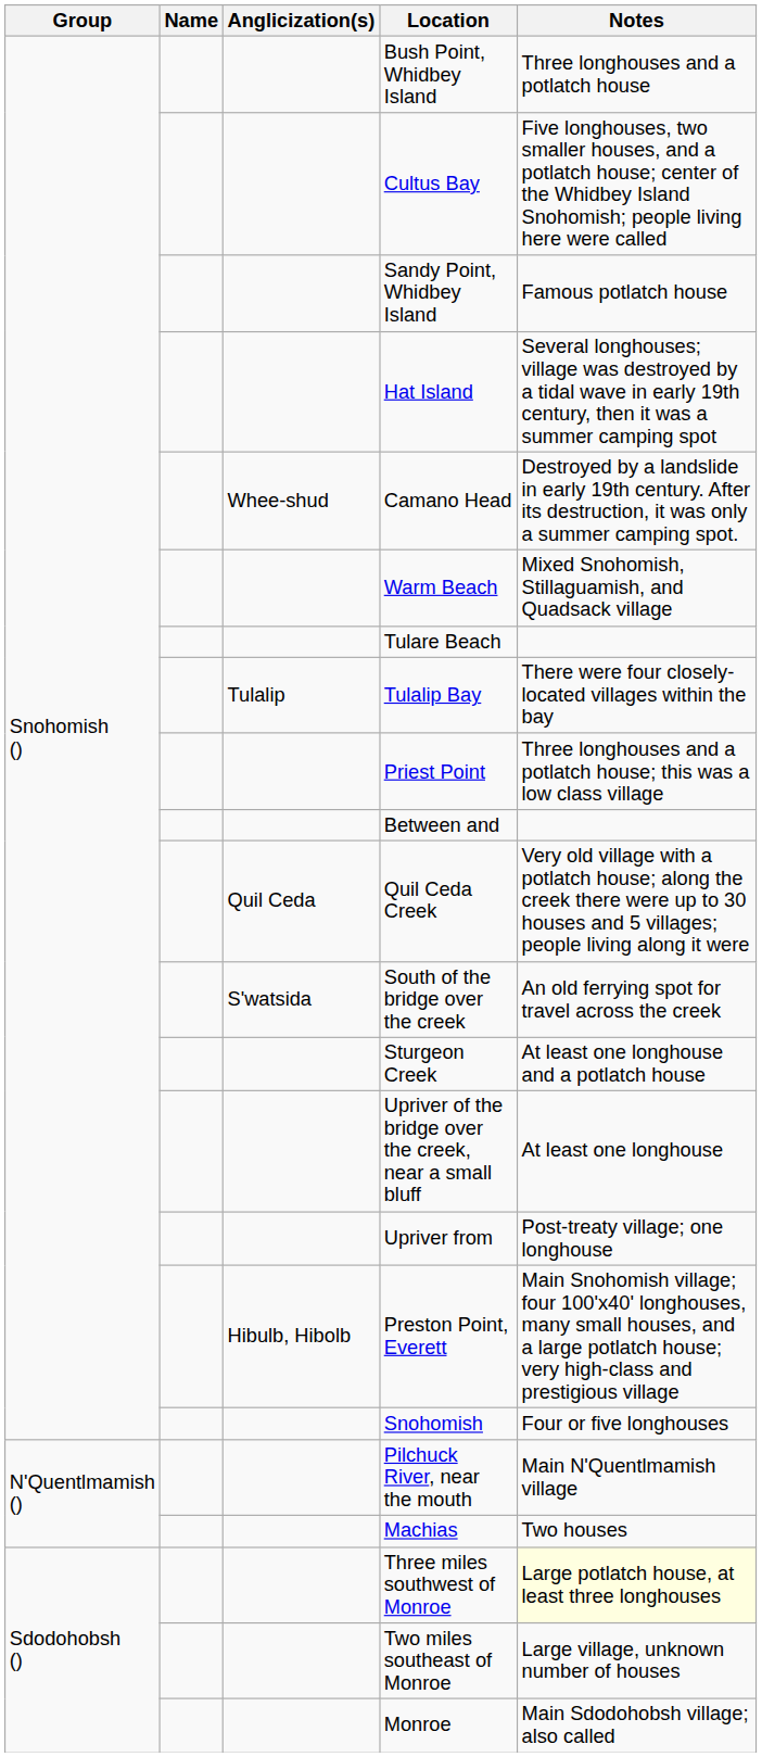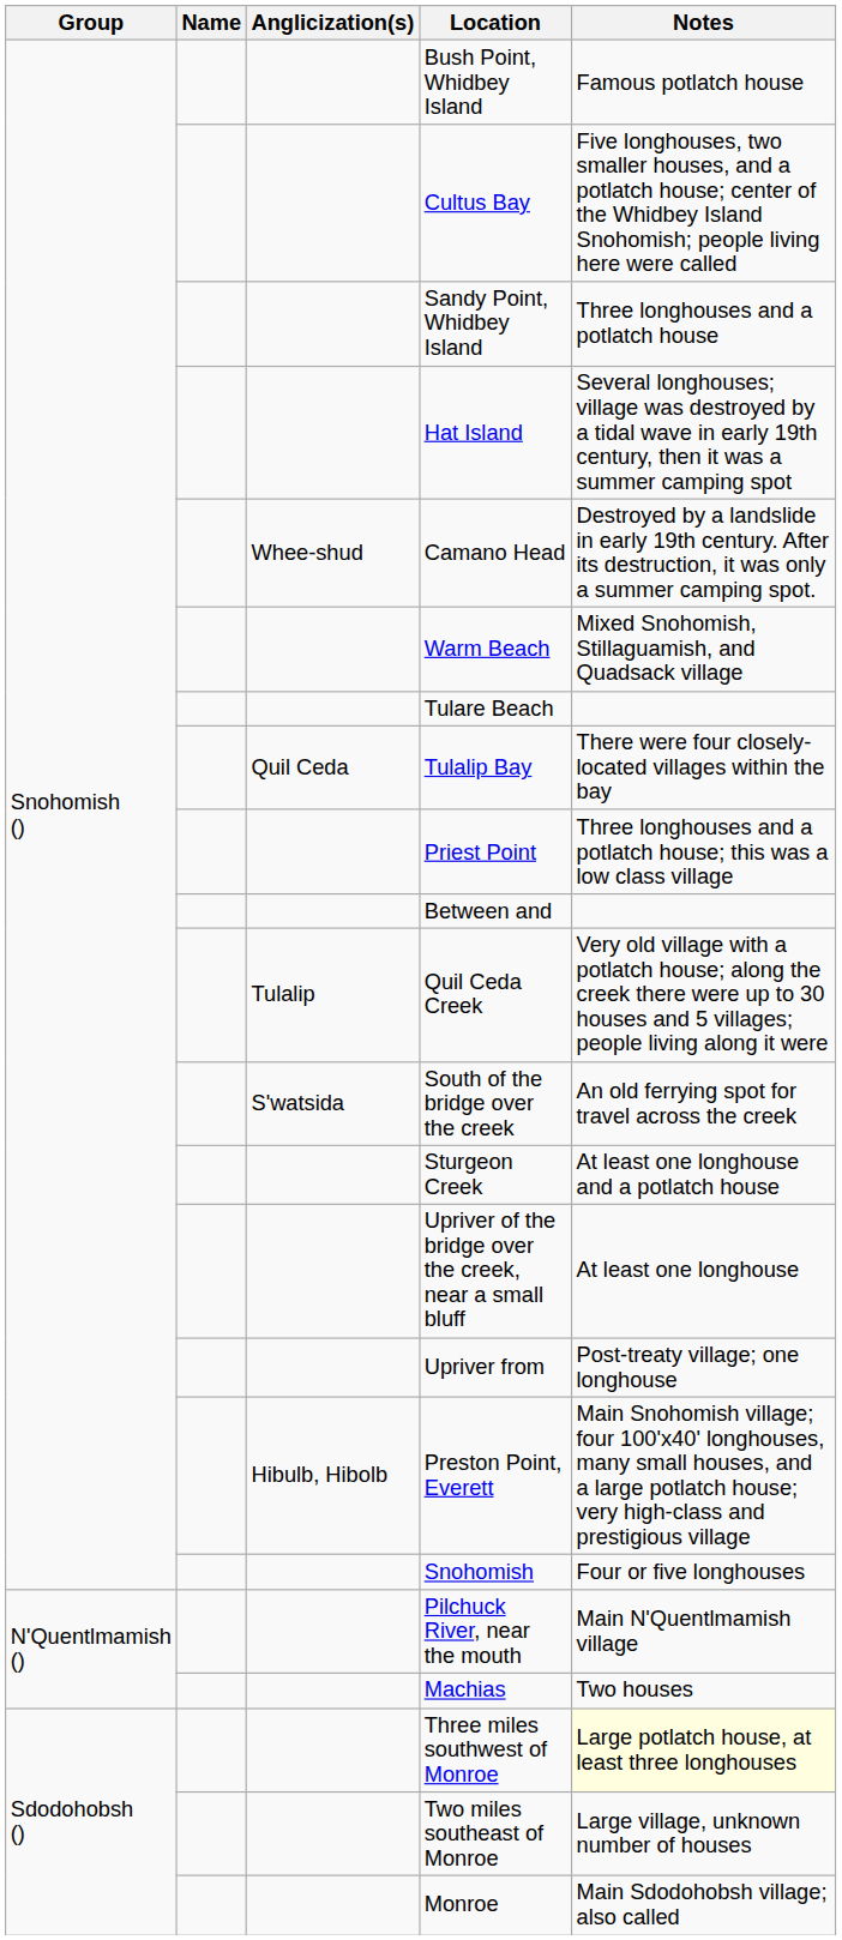 <table class="wikitable">
 <tr>
 <th>Group</th>
 <th>Name</th>
 <th>Anglicization(s)</th>
 <th>Location</th>
 <th>Notes</th>
 </tr>
 <tr>
 <td rowspan="17">Snohomish<br>()</td>
 <td></td>
 <td></td>
 <td>Bush Point, Whidbey Island</td>
-<td>Three longhouses and a potlatch house</td>
+<td>Famous potlatch house</td>
 </tr>
 <tr>
 <td></td>
 <td></td>
 <td><a href='#'>Cultus Bay</a></td>
 <td>Five longhouses, two smaller houses, and a potlatch house; center of the Whidbey Island Snohomish; people living here were called </td>
 </tr>
 <tr>
 <td></td>
 <td></td>
 <td>Sandy Point, Whidbey Island</td>
-<td>Famous potlatch house</td>
+<td>Three longhouses and a potlatch house</td>
 </tr>
 <tr>
 <td></td>
 <td></td>
 <td><a href='#'>Hat Island</a></td>
 <td>Several longhouses; village was destroyed by a tidal wave in early 19th century, then it was a summer camping spot</td>
 </tr>
 <tr>
 <td></td>
 <td>Whee-shud</td>
 <td>Camano Head</td>
 <td>Destroyed by a landslide in early 19th century. After its destruction, it was only a summer camping spot.</td>
 </tr>
 <tr>
 <td></td>
 <td></td>
 <td><a href='#'>Warm Beach</a></td>
 <td>Mixed Snohomish, Stillaguamish, and Quadsack village</td>
 </tr>
 <tr>
 <td></td>
 <td></td>
 <td>Tulare Beach</td>
 <td></td>
 </tr>
 <tr>
 <td></td>
-<td>Tulalip</td>
+<td>Quil Ceda</td>
 <td><a href='#'>Tulalip Bay</a></td>
 <td>There were four closely-located villages within the bay</td>
 </tr>
 <tr>
 <td></td>
 <td></td>
 <td><a href='#'>Priest Point</a></td>
 <td>Three longhouses and a potlatch house; this was a low class village</td>
 </tr>
 <tr>
 <td></td>
 <td></td>
 <td>Between  and </td>
 <td></td>
 </tr>
 <tr>
 <td></td>
-<td>Quil Ceda</td>
+<td>Tulalip</td>
 <td>Quil Ceda Creek</td>
 <td>Very old village with a potlatch house; along the creek there were up to 30 houses and 5 villages; people living along it were </td>
 </tr>
 <tr>
 <td></td>
 <td>S'watsida</td>
 <td>South of the bridge over the creek</td>
 <td>An old ferrying spot for travel across the creek</td>
 </tr>
 <tr>
 <td></td>
 <td></td>
 <td>Sturgeon Creek</td>
 <td>At least one longhouse and a potlatch house</td>
 </tr>
 <tr>
 <td></td>
 <td></td>
 <td>Upriver of the bridge over the creek, near a small bluff</td>
 <td>At least one longhouse</td>
 </tr>
 <tr>
 <td></td>
 <td></td>
 <td>Upriver from </td>
 <td>Post-treaty village; one longhouse</td>
 </tr>
 <tr>
 <td></td>
 <td>Hibulb, Hibolb</td>
 <td>Preston Point, <a href='#'>Everett</a></td>
 <td>Main Snohomish village; four 100'x40' longhouses, many small houses, and a large potlatch house; very high-class and prestigious village</td>
 </tr>
 <tr>
 <td></td>
 <td></td>
 <td><a href='#'>Snohomish</a></td>
 <td>Four or five longhouses</td>
 </tr>
 <tr>
 <td rowspan="2">N'Quentlmamish<br>()</td>
 <td></td>
 <td></td>
 <td><a href='#'>Pilchuck River</a>, near the mouth</td>
 <td>Main N'Quentlmamish village</td>
 </tr>
 <tr>
 <td></td>
 <td></td>
 <td><a href='#'>Machias</a></td>
 <td>Two houses</td>
 </tr>
 <tr>
 <td rowspan="3">Sdodohobsh<br>()</td>
 <td></td>
 <td></td>
 <td>Three miles southwest of <a href='#'>Monroe</a></td>
 <td style="background: lightyellow;">Large potlatch house, at least three longhouses</td>
 </tr>
 <tr>
 <td></td>
 <td></td>
 <td>Two miles southeast of Monroe</td>
 <td>Large village, unknown number of houses</td>
 </tr>
 <tr>
 <td></td>
 <td></td>
 <td>Monroe</td>
 <td>Main Sdodohobsh village; also called </td>
 </tr>
 </table>
